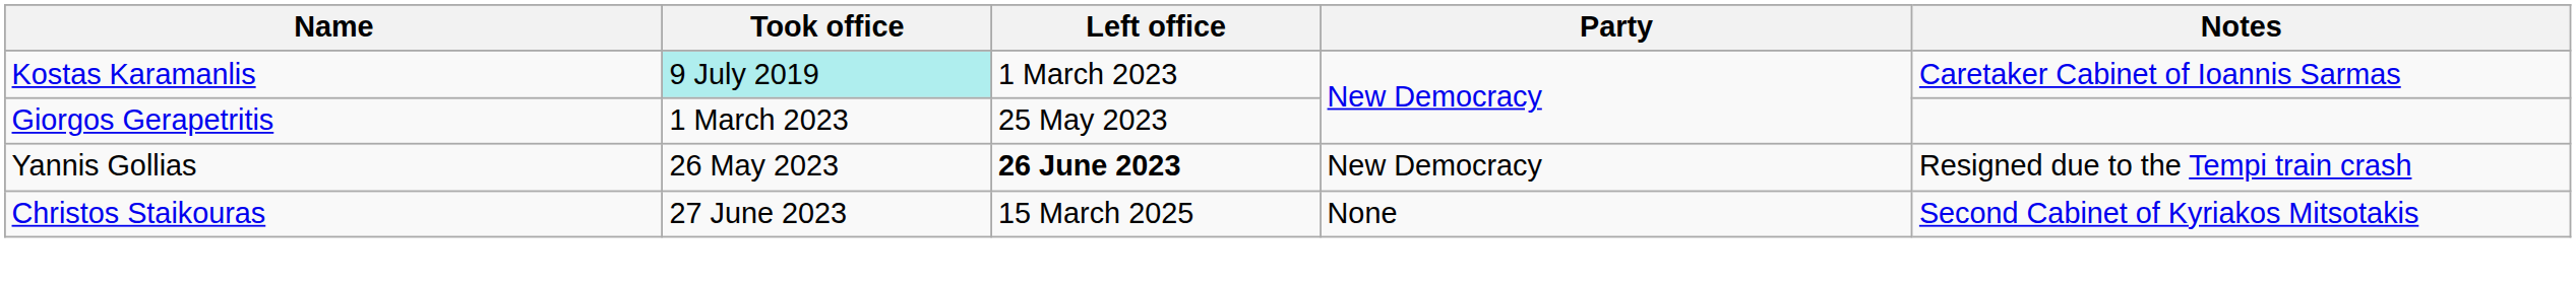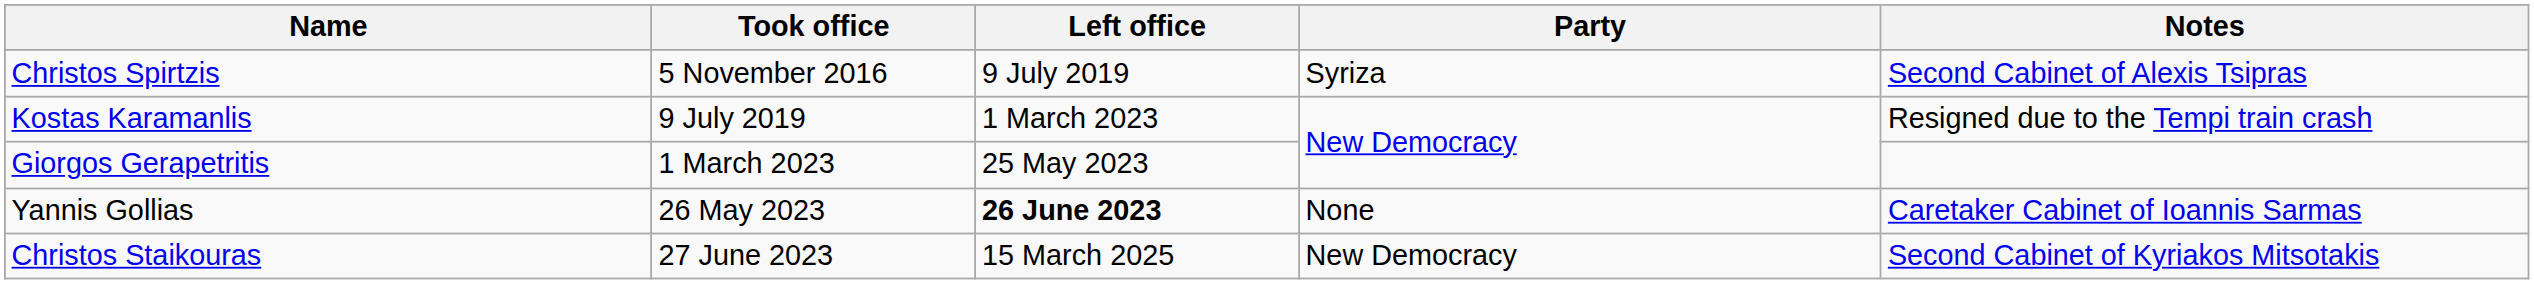 <table class="wikitable">
 <tr>
 <th width="20%">Name</th>
 <th width="10%">Took office</th>
 <th width="10%">Left office</th>
 <th width="18%">Party</th>
 <th width="20%">Notes</th>
 </tr>
 <tr>
+<td><a href='#'>Christos Spirtzis</a></td>
+<td>5 November 2016</td>
+<td>9 July 2019</td>
+<td>Syriza</td>
+<td><a href='#'>Second Cabinet of Alexis Tsipras</a></td>
+</tr>
+<tr>
 <td><a href='#'>Kostas Karamanlis</a></td>
-<td style="background: paleturquoise;">9 July 2019</td>
+<td>9 July 2019</td>
 <td>1 March 2023</td>
 <td rowspan="2"><a href='#'>New Democracy</a></td>
-<td><a href='#'>Caretaker Cabinet of Ioannis Sarmas</a></td>
+<td>Resigned due to the <a href='#'>Tempi train crash</a></td>
 </tr>
 <tr>
 <td><a href='#'>Giorgos Gerapetritis</a></td>
 <td>1 March 2023</td>
 <td>25 May 2023</td>
 <td></td>
 </tr>
 <tr>
 <td>Yannis Gollias</td>
 <td>26 May 2023</td>
 <td><strong>26 June 2023</strong></td>
-<td>New Democracy</td>
-<td>Resigned due to the <a href='#'>Tempi train crash</a></td>
+<td>None</td>
+<td><a href='#'>Caretaker Cabinet of Ioannis Sarmas</a></td>
 </tr>
 <tr>
 <td><a href='#'>Christos Staikouras</a></td>
 <td>27 June 2023</td>
 <td>15 March 2025</td>
-<td>None</td>
+<td>New Democracy</td>
 <td><a href='#'>Second Cabinet of Kyriakos Mitsotakis</a></td>
 </tr>
 </table>
